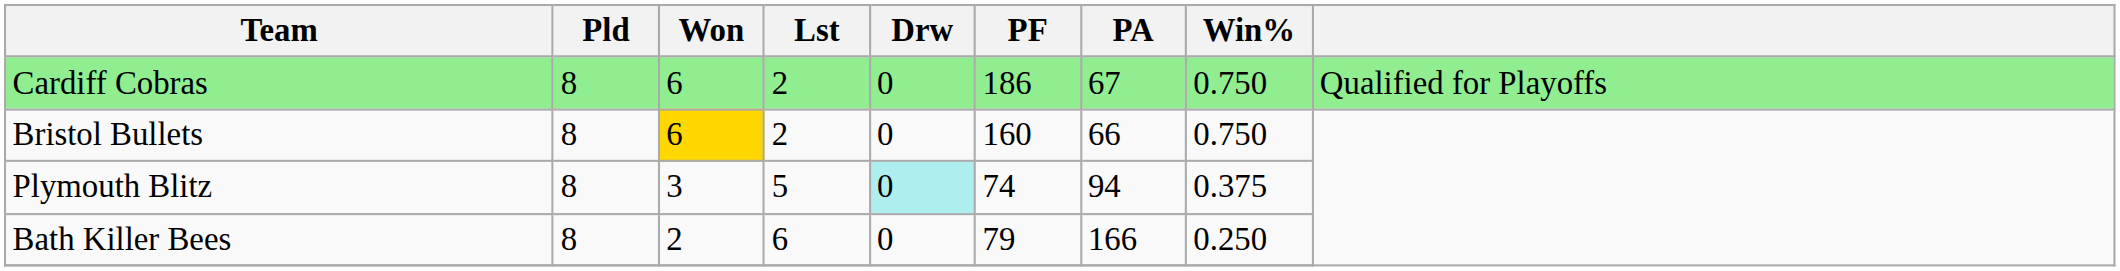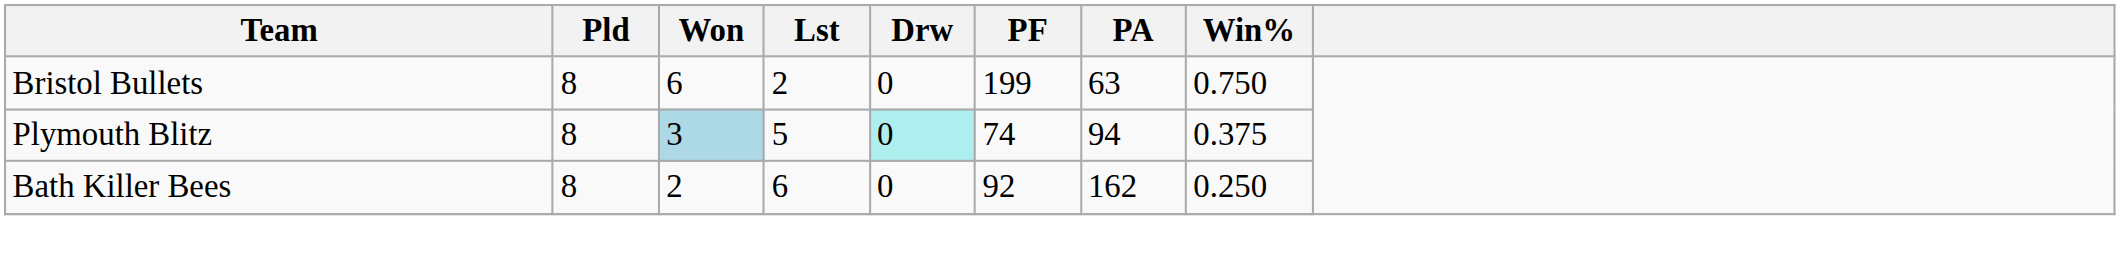 <table class="wikitable" width=65%">
 <tr>
 <th width=26%>Team</th>
 <th width=5%>Pld</th>
 <th width=5%>Won</th>
 <th width=5%>Lst</th>
 <th width=5%>Drw</th>
 <th width=5%>PF</th>
 <th width=5%>PA</th>
 <th width=6%>Win%</th>
 <th width=38%></th>
 </tr>
-<tr style="background:lightgreen">
-<td>Cardiff Cobras</td>
+<tr>
+<td>Bristol Bullets</td>
 <td>8</td>
 <td>6</td>
 <td>2</td>
 <td>0</td>
-<td>186</td>
-<td>67</td>
-<td>0.750</td>
-<td>Qualified for Playoffs</td>
-</tr>
-<tr>
-<td>Bristol Bullets</td>
-<td>8</td>
-<td style="background: gold;">6</td>
-<td>2</td>
-<td>0</td>
-<td>160</td>
-<td>66</td>
+<td>199</td>
+<td>63</td>
 <td>0.750</td>
 </tr>
 <tr>
 <td>Plymouth Blitz</td>
 <td>8</td>
-<td>3</td>
+<td style="background: lightblue;">3</td>
 <td>5</td>
 <td style="background: paleturquoise;">0</td>
 <td>74</td>
 <td>94</td>
 <td>0.375</td>
 </tr>
 <tr>
 <td>Bath Killer Bees</td>
 <td>8</td>
 <td>2</td>
 <td>6</td>
 <td>0</td>
-<td>79</td>
-<td>166</td>
+<td>92</td>
+<td>162</td>
 <td>0.250</td>
 </tr>
 <tr>
 </tr>
 </table>
